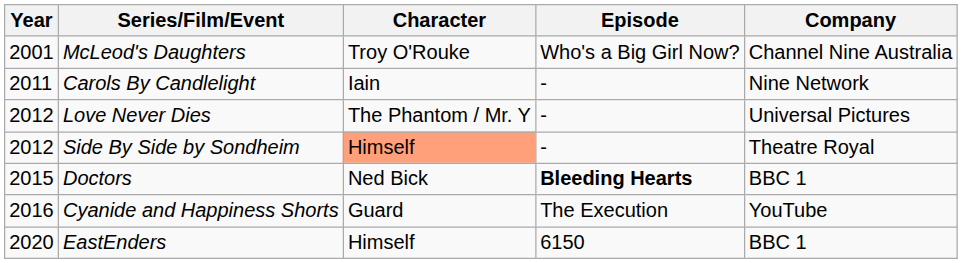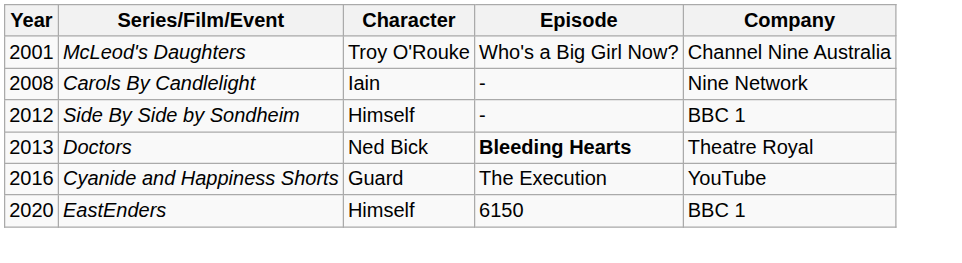 <table class="wikitable">
 <tr>
 <th>Year</th>
 <th>Series/Film/Event</th>
 <th>Character</th>
 <th>Episode</th>
 <th>Company</th>
 </tr>
 <tr>
 <td>2001</td>
 <td><em>McLeod's Daughters</em></td>
 <td>Troy O'Rouke</td>
 <td>Who's a Big Girl Now?</td>
 <td>Channel Nine Australia</td>
 </tr>
 <tr>
-<td>2011</td>
+<td>2008</td>
 <td><em>Carols By Candlelight</em></td>
 <td>Iain</td>
 <td>-</td>
 <td>Nine Network</td>
 </tr>
 <tr>
 <td>2012</td>
-<td><em>Love Never Dies</em></td>
-<td>The Phantom / Mr. Y</td>
+<td><em>Side By Side by Sondheim</em></td>
+<td>Himself</td>
 <td>-</td>
-<td>Universal Pictures</td>
+<td>BBC 1</td>
 </tr>
 <tr>
-<td>2012</td>
-<td><em>Side By Side by Sondheim</em></td>
-<td style="background: lightsalmon;">Himself</td>
-<td>-</td>
-<td>Theatre Royal</td>
-</tr>
-<tr>
-<td>2015</td>
+<td>2013</td>
 <td><em>Doctors</em></td>
 <td>Ned Bick</td>
 <td><strong>Bleeding Hearts</strong></td>
-<td>BBC 1</td>
+<td>Theatre Royal</td>
 </tr>
 <tr>
 <td>2016</td>
 <td><em>Cyanide and Happiness Shorts</em></td>
 <td>Guard</td>
 <td>The Execution</td>
 <td>YouTube</td>
 </tr>
 <tr>
 <td>2020</td>
 <td><em>EastEnders</em></td>
 <td>Himself</td>
 <td>6150</td>
 <td>BBC 1</td>
 </tr>
 </table>
